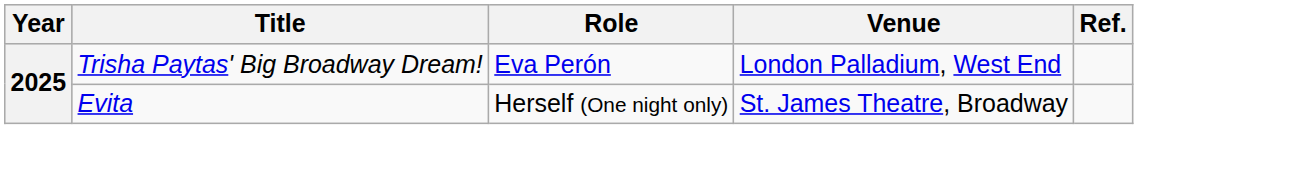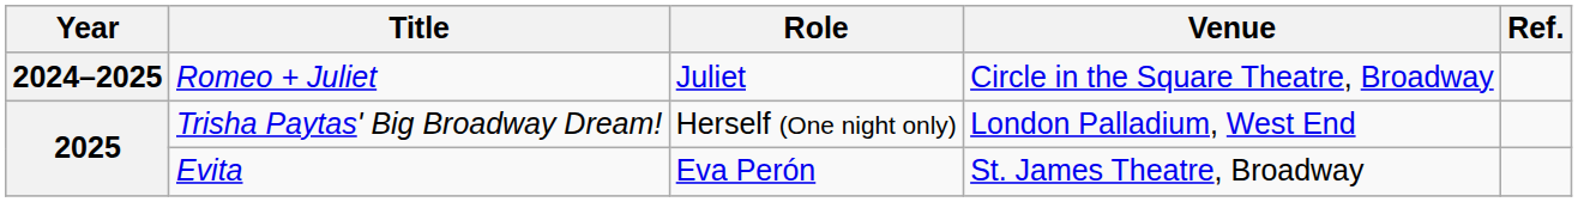 <table class="wikitable plainrowheaders sortable">
 <tr>
 <th scope="col">Year</th>
 <th scope="col">Title</th>
 <th scope="col" class="unsortable">Role</th>
 <th scope="col" class="unsortable">Venue</th>
 <th scope="col" class="unsortable">Ref.</th>
 </tr>
 <tr>
+<th scope="row">2024–2025</th>
+<td><em><a href='#'>Romeo + Juliet</a></em></td>
+<td><a href='#'>Juliet</a></td>
+<td><a href='#'>Circle in the Square Theatre</a>, <a href='#'>Broadway</a></td>
+<td></td>
+</tr>
+<tr>
 <th scope="row", rowspan=2>2025</th>
 <td><em><a href='#'>Trisha Paytas</a>' Big Broadway Dream!</em></td>
-<td><a href='#'>Eva Perón</a></td>
+<td>Herself <small>(One night only)</small></td>
 <td><a href='#'>London Palladium</a>, <a href='#'>West End</a></td>
 <td></td>
 </tr>
 <tr>
 <td><em><a href='#'>Evita</a></em></td>
-<td>Herself <small>(One night only)</small></td>
+<td><a href='#'>Eva Perón</a></td>
 <td><a href='#'>St. James Theatre</a>, Broadway</td>
 <td></td>
 </tr>
 </table>
